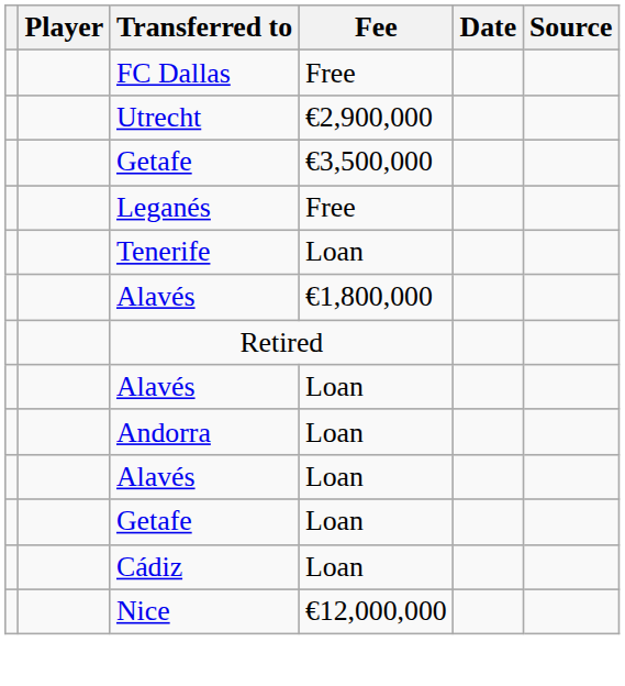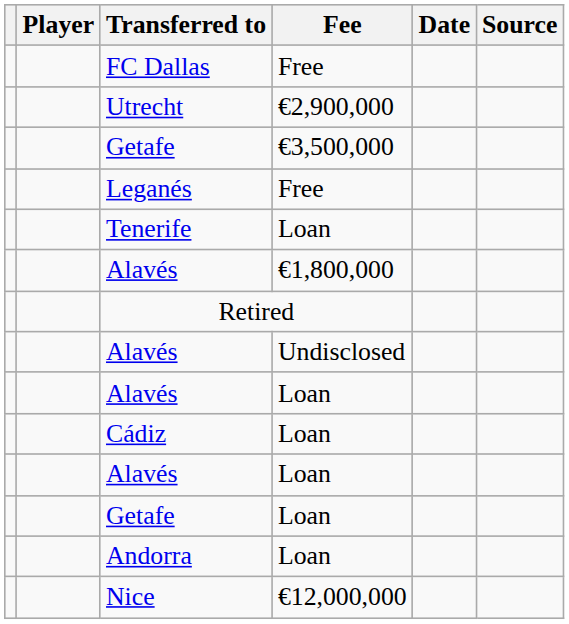 <table class="wikitable plainrowheaders sortable">
 <tr>
 <th></th>
 <th scope="col">Player</th>
 <th>Transferred to</th>
 <th style="width: 65px;">Fee</th>
 <th scope="col">Date</th>
 <th scope="col">Source</th>
 </tr>
 <tr>
 <td align="center"></td>
 <td></td>
 <td> <a href='#'>FC Dallas</a></td>
 <td>Free</td>
 <td></td>
 <td></td>
 </tr>
 <tr>
 <td align="center"></td>
 <td></td>
 <td> <a href='#'>Utrecht</a></td>
 <td>€2,900,000</td>
 <td></td>
 <td></td>
 </tr>
 <tr>
 <td align="center"></td>
 <td></td>
 <td> <a href='#'>Getafe</a></td>
 <td>€3,500,000</td>
 <td></td>
 <td></td>
 </tr>
 <tr>
 <td align="center"></td>
 <td></td>
 <td> <a href='#'>Leganés</a></td>
 <td>Free</td>
 <td></td>
 <td></td>
 </tr>
 <tr>
 <td align="center"></td>
 <td></td>
 <td> <a href='#'>Tenerife</a></td>
 <td>Loan</td>
 <td></td>
 <td></td>
 </tr>
 <tr>
 <td align="center"></td>
 <td></td>
 <td> <a href='#'>Alavés</a></td>
 <td>€1,800,000</td>
 <td></td>
 <td></td>
 </tr>
 <tr>
 <td align="center"></td>
 <td></td>
 <td colspan="2" align="center">Retired</td>
 <td></td>
 <td></td>
 </tr>
 <tr>
 <td align="center"></td>
 <td></td>
 <td> <a href='#'>Alavés</a></td>
+<td>Undisclosed</td>
+<td></td>
+<td></td>
+</tr>
+<tr>
+<td align="center"></td>
+<td></td>
+<td> <a href='#'>Alavés</a></td>
 <td>Loan</td>
 <td></td>
 <td></td>
 </tr>
 <tr>
 <td align="center"></td>
 <td></td>
-<td> <a href='#'>Andorra</a></td>
+<td> <a href='#'>Cádiz</a></td>
 <td>Loan</td>
 <td></td>
 <td></td>
 </tr>
 <tr>
 <td align="center"></td>
 <td></td>
 <td> <a href='#'>Alavés</a></td>
 <td>Loan</td>
 <td></td>
 <td></td>
 </tr>
 <tr>
 <td align="center"></td>
 <td></td>
 <td> <a href='#'>Getafe</a></td>
 <td>Loan</td>
 <td></td>
 <td></td>
 </tr>
 <tr>
 <td align="center"></td>
 <td></td>
-<td> <a href='#'>Cádiz</a></td>
+<td> <a href='#'>Andorra</a></td>
 <td>Loan</td>
 <td></td>
 <td></td>
 </tr>
 <tr>
 <td align="center"></td>
 <td></td>
 <td> <a href='#'>Nice</a></td>
 <td>€12,000,000</td>
 <td></td>
 <td></td>
 </tr>
 </table>
